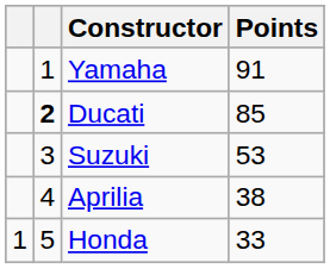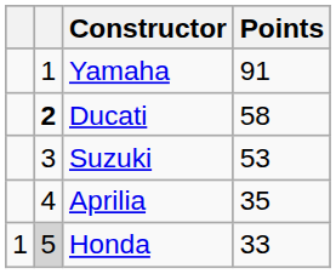 <table class="wikitable" style="font-size: 85%;">
 <tr>
 <th></th>
 <th></th>
 <th>Constructor</th>
 <th>Points</th>
 </tr>
 <tr>
 <td></td>
 <td align=center>1</td>
 <td> <a href='#'>Yamaha</a></td>
 <td align=left>91</td>
 </tr>
 <tr>
 <td></td>
 <td align=center><strong>2</strong></td>
 <td> <a href='#'>Ducati</a></td>
-<td align=left>85</td>
+<td align=left>58</td>
 </tr>
 <tr>
 <td></td>
 <td align=center>3</td>
 <td> <a href='#'>Suzuki</a></td>
 <td align=left>53</td>
 </tr>
 <tr>
 <td></td>
 <td align=center>4</td>
 <td> <a href='#'>Aprilia</a></td>
-<td align=left>38</td>
+<td align=left>35</td>
 </tr>
 <tr>
 <td> 1</td>
-<td align=center>5</td>
+<td align=center style="background: lightgrey;">5</td>
 <td> <a href='#'>Honda</a></td>
 <td align=left>33</td>
 </tr>
 </table>
